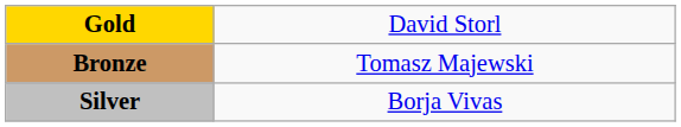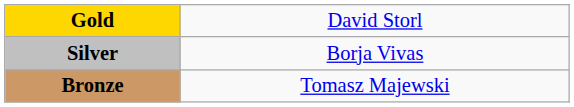 <table class="wikitable" style=" text-align:center; " width="35%">
 <tr>
 <td bgcolor="gold"><strong>Gold</strong></td>
 <td><a href='#'>David Storl</a><br>  <small><em></em></small></td>
 </tr>
 <tr>
+<td bgcolor="silver"><strong>Silver</strong></td>
+<td><a href='#'>Borja Vivas</a><br>  <small><em></em></small></td>
+</tr>
+<tr>
 <td bgcolor="CC9966"><strong>Bronze</strong></td>
 <td><a href='#'>Tomasz Majewski</a><br>  <small><em></em></small></td>
 </tr>
-<tr>
-<td bgcolor="silver"><strong>Silver</strong></td>
-<td><a href='#'>Borja Vivas</a><br>  <small><em></em></small></td>
-</tr>
 </table>
